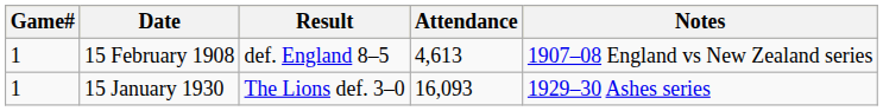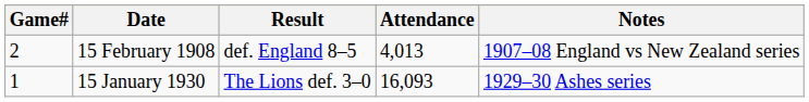 <table class="wikitable">
 <tr style="background:#bdb76b;">
 <th>Game#</th>
 <th>Date</th>
 <th>Result</th>
 <th>Attendance</th>
 <th>Notes</th>
 </tr>
 <tr>
-<td>1</td>
+<td>2</td>
 <td>15 February 1908</td>
 <td> def.  <a href='#'>England</a> 8–5</td>
-<td>4,613</td>
+<td>4,013</td>
 <td><a href='#'>1907–08</a> England vs New Zealand series</td>
 </tr>
 <tr>
 <td>1</td>
 <td>15 January 1930</td>
 <td> <a href='#'>The Lions</a> def.  3–0</td>
 <td>16,093</td>
 <td><a href='#'>1929–30</a> <a href='#'>Ashes series</a></td>
 </tr>
 </table>
